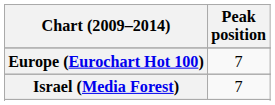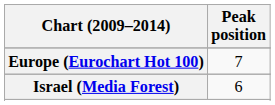 <table class="wikitable sortable plainrowheaders" style="text-align:center">
 <tr>
 <th>Chart (2009–2014)</th>
 <th>Peak<br>position</th>
 </tr>
 <tr>
 </tr>
 <tr>
 </tr>
 <tr>
 </tr>
 <tr>
 </tr>
 <tr>
 </tr>
 <tr>
 <th scope="row">Europe (<a href='#'>Eurochart Hot 100</a>)</th>
 <td>7</td>
 </tr>
 <tr>
 </tr>
 <tr>
 </tr>
 <tr>
 <th scope="row">Israel (<a href='#'>Media Forest</a>)</th>
-<td>7</td>
+<td>6</td>
 </tr>
 <tr>
 </tr>
 <tr>
 </tr>
 <tr>
 </tr>
 </table>
